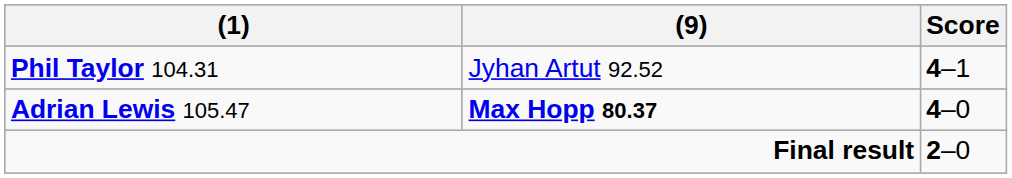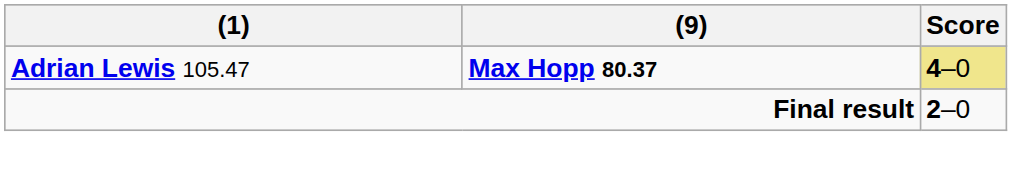 <table class="wikitable">
 <tr>
 <th width=270><strong></strong> (1)</th>
 <th width=270> (9)</th>
 <th>Score</th>
 </tr>
 <tr>
-<td><strong><a href='#'>Phil Taylor</a></strong> <small><span>104.31</span></small></td>
-<td><a href='#'>Jyhan Artut</a> <small><span>92.52</span></small></td>
-<td><strong>4</strong>–1</td>
-</tr>
-<tr>
 <td><strong><a href='#'>Adrian Lewis</a></strong> <small><span>105.47</span></small></td>
 <td><strong><a href='#'>Max Hopp</a> <small><span>80.37</span></small></strong></td>
-<td><strong>4</strong>–0</td>
+<td style="background: khaki;"><strong>4</strong>–0</td>
 </tr>
 <tr>
 <td colspan="2" align="right"><strong>Final result</strong></td>
 <td><strong>2</strong>–0</td>
 </tr>
 </table>
